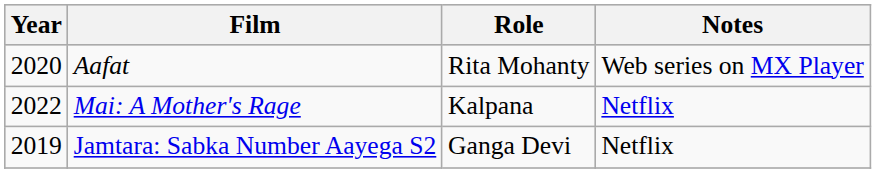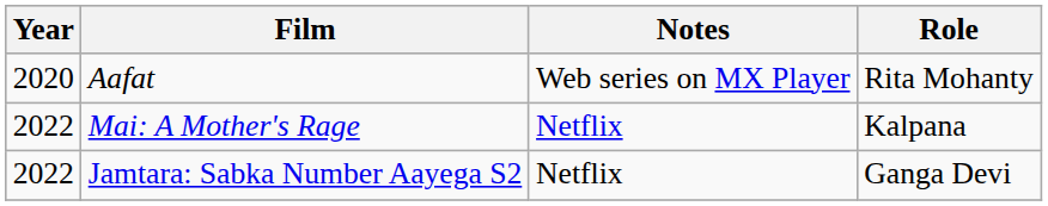 <table class="wikitable sortable plainrowheaders">
 <tr style="text-align:center;">
 <th scope="col">Year</th>
 <th scope="col">Film</th>
+<th class="unsortable" scope="col">Notes</th>
 <th scope="col">Role</th>
-<th class="unsortable" scope="col">Notes</th>
 </tr>
 <tr>
 <td>2020</td>
 <td><em>Aafat</em></td>
+<td>Web series on <a href='#'>MX Player</a></td>
 <td>Rita Mohanty</td>
-<td>Web series on <a href='#'>MX Player</a></td>
 </tr>
 <tr>
 <td>2022</td>
 <td><em><a href='#'>Mai: A Mother's Rage</a></em></td>
+<td><a href='#'>Netflix</a></td>
 <td>Kalpana</td>
-<td><a href='#'>Netflix</a></td>
 </tr>
 <tr>
-<td>2019</td>
+<td>2022</td>
 <td><a href='#'>Jamtara: Sabka Number Aayega S2</a></td>
+<td>Netflix</td>
 <td>Ganga Devi</td>
-<td>Netflix</td>
 </tr>
 </table>
